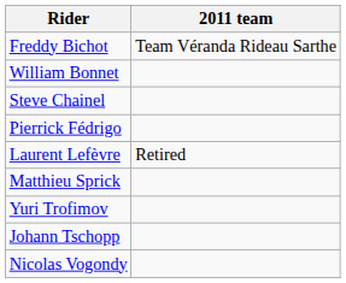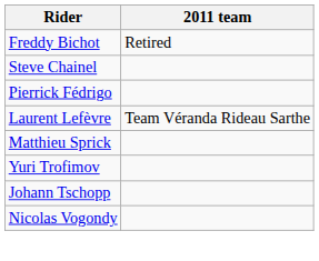 <table class="wikitable">
 <tr>
 <th>Rider</th>
 <th>2011 team</th>
 </tr>
 <tr>
 <td><a href='#'>Freddy Bichot</a></td>
-<td>Team Véranda Rideau Sarthe</td>
-</tr>
-<tr>
-<td><a href='#'>William Bonnet</a></td>
-<td></td>
+<td>Retired</td>
 </tr>
 <tr>
 <td><a href='#'>Steve Chainel</a></td>
 <td></td>
 </tr>
 <tr>
 <td><a href='#'>Pierrick Fédrigo</a></td>
 <td></td>
 </tr>
 <tr>
 <td><a href='#'>Laurent Lefèvre</a></td>
-<td>Retired</td>
+<td>Team Véranda Rideau Sarthe</td>
 </tr>
 <tr>
 <td><a href='#'>Matthieu Sprick</a></td>
 <td></td>
 </tr>
 <tr>
 <td><a href='#'>Yuri Trofimov</a></td>
 <td></td>
 </tr>
 <tr>
 <td><a href='#'>Johann Tschopp</a></td>
 <td></td>
 </tr>
 <tr>
 <td><a href='#'>Nicolas Vogondy</a></td>
 <td></td>
 </tr>
 </table>
